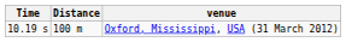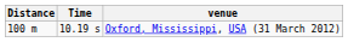 <table class="wikitable">
 <tr>
+<th>Distance</th>
 <th>Time</th>
-<th>Distance</th>
 <th>venue</th>
 </tr>
 <tr>
+<td>100 m</td>
 <td>10.19 s</td>
-<td>100 m</td>
 <td><a href='#'>Oxford, Mississippi</a>, <a href='#'>USA</a> (31 March 2012)</td>
 </tr>
 </table>
